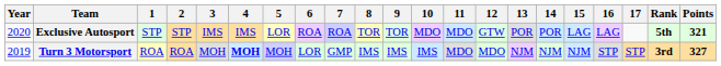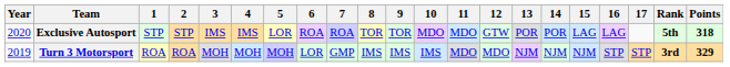 <table class="wikitable" style="text-align:center; font-size:85%">
 <tr>
 <th>Year</th>
 <th>Team</th>
 <th>1</th>
 <th>2</th>
 <th>3</th>
 <th>4</th>
 <th>5</th>
 <th>6</th>
 <th>7</th>
 <th>8</th>
 <th>9</th>
 <th>10</th>
 <th>11</th>
 <th>12</th>
 <th>13</th>
 <th>14</th>
 <th>15</th>
 <th>16</th>
 <th>17</th>
 <th>Rank</th>
 <th>Points</th>
 </tr>
 <tr>
 <td><a href='#'>2020</a></td>
 <th nowrap>Exclusive Autosport</th>
 <td style="background:#DFFFDF;"><a href='#'>STP</a><br></td>
 <td style="background:#FFDF9F;"><a href='#'>STP</a><br></td>
 <td style="background:#FFDF9F;"><a href='#'>IMS</a><br></td>
 <td style="background:#FFDF9F;"><a href='#'>IMS</a><br></td>
 <td style="background:#FFFFBF;"><a href='#'>LOR</a><br></td>
 <td style="background:#EFCFFF;"><a href='#'>ROA</a><br></td>
 <td style="background:#CFCFFF;"><a href='#'>ROA</a><br></td>
 <td style="background:#FFFFBF;"><a href='#'>TOR</a><br></td>
 <td style="background:#DFFFDF;"><a href='#'>TOR</a><br></td>
 <td style="background:#EFCFFF;"><a href='#'>MDO</a><br></td>
 <td style="background:#CFEAFF;"><a href='#'>MDO</a><br></td>
 <td style="background:#DFFFDF;"><a href='#'>GTW</a><br></td>
 <td style="background:#DFDFDF;"><a href='#'>POR</a><br></td>
 <td style="background:#CFEAFF;"><a href='#'>POR</a><br></td>
 <td style="background:#CFEAFF;"><a href='#'>LAG</a><br></td>
 <td style="background:#EFCFFF;"><a href='#'>LAG</a><br></td>
 <td></td>
 <th style="background:#DFFFDF;">5th</th>
-<th style="background:#DFFFDF;">321</th>
+<th style="background:#DFFFDF;">318</th>
 </tr>
 <tr>
 <td><a href='#'>2019</a></td>
 <th nowrap><a href='#'>Turn 3 Motorsport</a></th>
 <td style="background:#FFFFBF;"><a href='#'>ROA</a><br></td>
 <td style="background:#FFDF9F;"><a href='#'>ROA</a><br></td>
 <td style="background:#DFDFDF;"><a href='#'>MOH</a><br></td>
-<td style="background:#CFEAFF;"><strong><a href='#'>MOH</a><br></strong></td>
+<td style="background:#CFEAFF;"><a href='#'>MOH</a><br></td>
 <td style="background:#CFCFFF;"><a href='#'>MOH</a><br></td>
 <td style="background:#DFFFDF;"><a href='#'>LOR</a><br></td>
 <td style="background:#DFFFDF;"><a href='#'>GMP</a><br></td>
 <td style="background:#DFFFDF;"><a href='#'>IMS</a><br></td>
 <td style="background:#DFFFDF;"><a href='#'>IMS</a><br></td>
 <td style="background:#CFEAFF;"><a href='#'>IMS</a><br></td>
 <td style="background:#DFDFDF;"><a href='#'>MDO</a><br></td>
 <td style="background:#DFFFDF;"><a href='#'>MDO</a><br></td>
 <td style="background:#EFCFFF;"><a href='#'>NJM</a><br></td>
 <td style="background:#DFFFDF;"><a href='#'>NJM</a><br></td>
 <td style="background:#CFEAFF;"><a href='#'>NJM</a><br></td>
 <td style="background:#DFDFDF;"><a href='#'>STP</a><br></td>
 <td style="background:#FFDF9F;"><a href='#'>STP</a><br></td>
 <th style="background:#FFDF9F;">3rd</th>
-<th style="background:#FFDF9F;">327</th>
+<th style="background:#FFDF9F;">329</th>
 </tr>
 </table>
